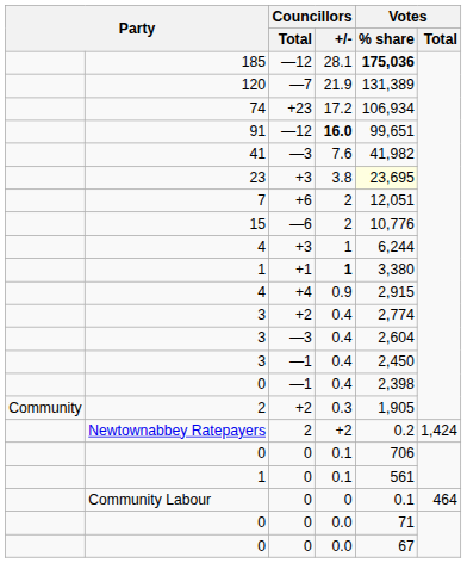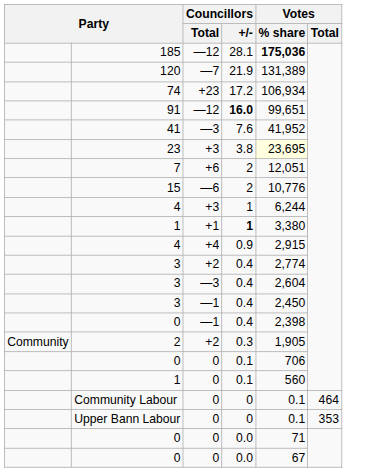 <table class="wikitable">
 <tr>
 <th colspan="2" rowspan="2">Party</th>
 <th colspan="2">Councillors</th>
 <th colspan="2">Votes</th>
 </tr>
 <tr>
 <th style="text-align: right;" valign="top">Total</th>
 <th style="text-align: right;" valign="top">+/-</th>
 <th style="text-align: right;" valign="top">% share</th>
 <th style="text-align: right;" valign="top">Total</th>
 </tr>
 <tr>
 <td></td>
 <td align="right">185</td>
 <td align="right">—12</td>
 <td align="right">28.1</td>
 <td align="right"><strong>175,036</strong></td>
 </tr>
 <tr>
 <td></td>
 <td align="right">120</td>
 <td align="right">―7</td>
 <td align="right">21.9</td>
 <td align="right">131,389</td>
 </tr>
 <tr>
 <td></td>
 <td align="right">74</td>
 <td align="right">+23</td>
 <td align="right">17.2</td>
 <td align="right">106,934</td>
 </tr>
 <tr>
 <td></td>
 <td align="right">91</td>
 <td align="right">―12</td>
 <td align="right"><strong>16.0</strong></td>
 <td align="right">99,651</td>
 </tr>
 <tr>
 <td></td>
 <td align="right">41</td>
 <td align="right">―3</td>
 <td align="right">7.6</td>
-<td align="right">41,982</td>
+<td align="right">41,952</td>
 </tr>
 <tr>
 <td></td>
 <td align="right">23</td>
 <td align="right">+3</td>
 <td align="right">3.8</td>
 <td align="right" style="background: lightyellow;">23,695</td>
 </tr>
 <tr>
 <td></td>
 <td align="right">7</td>
 <td align="right">+6</td>
 <td align="right">2</td>
 <td align="right">12,051</td>
 </tr>
 <tr>
 <td></td>
 <td align="right">15</td>
 <td align="right">―6</td>
 <td align="right">2</td>
 <td align="right">10,776</td>
 </tr>
 <tr>
 <td></td>
 <td align="right">4</td>
 <td align="right">+3</td>
 <td align="right">1</td>
 <td align="right">6,244</td>
 </tr>
 <tr>
 <td></td>
 <td align="right">1</td>
 <td align="right">+1</td>
 <td align="right"><strong>1</strong></td>
 <td align="right">3,380</td>
 </tr>
 <tr>
 <td></td>
 <td align="right">4</td>
 <td align="right">+4</td>
 <td align="right">0.9</td>
 <td align="right">2,915</td>
 </tr>
 <tr>
 <td></td>
 <td align="right">3</td>
 <td align="right">+2</td>
 <td align="right">0.4</td>
 <td align="right">2,774</td>
 </tr>
 <tr>
 <td></td>
 <td align="right">3</td>
 <td align="right">―3</td>
 <td align="right">0.4</td>
 <td align="right">2,604</td>
 </tr>
 <tr>
 <td></td>
 <td align="right">3</td>
 <td align="right">―1</td>
 <td align="right">0.4</td>
 <td align="right">2,450</td>
 </tr>
 <tr>
 <td></td>
 <td align="right">0</td>
 <td align="right">―1</td>
 <td align="right">0.4</td>
 <td align="right">2,398</td>
 </tr>
 <tr>
 <td> Community</td>
 <td align="right">2</td>
 <td align="right">+2</td>
 <td align="right">0.3</td>
 <td align="right">1,905</td>
 </tr>
 <tr>
 <td></td>
-<td><a href='#'>Newtownabbey Ratepayers</a></td>
-<td align="right">2</td>
-<td align="right">+2</td>
-<td align="right">0.2</td>
-<td align="right">1,424</td>
-</tr>
-<tr>
-<td></td>
 <td align="right">0</td>
 <td align="right">0</td>
 <td align="right">0.1</td>
 <td align="right">706</td>
 </tr>
 <tr>
 <td></td>
 <td align="right">1</td>
 <td align="right">0</td>
 <td align="right">0.1</td>
-<td align="right">561</td>
+<td align="right">560</td>
 </tr>
 <tr>
 <td></td>
 <td>Community Labour</td>
 <td align="right">0</td>
 <td align="right">0</td>
 <td align="right">0.1</td>
 <td align="right">464</td>
+</tr>
+<tr>
+<td></td>
+<td>Upper Bann Labour</td>
+<td align="right">0</td>
+<td align="right">0</td>
+<td align="right">0.1</td>
+<td align="right">353</td>
 </tr>
 <tr>
 <td></td>
 <td align="right">0</td>
 <td align="right">0</td>
 <td align="right">0.0</td>
 <td align="right">71</td>
 </tr>
 <tr>
 <td></td>
 <td align="right">0</td>
 <td align="right">0</td>
 <td align="right">0.0</td>
 <td align="right">67</td>
 </tr>
 </table>
